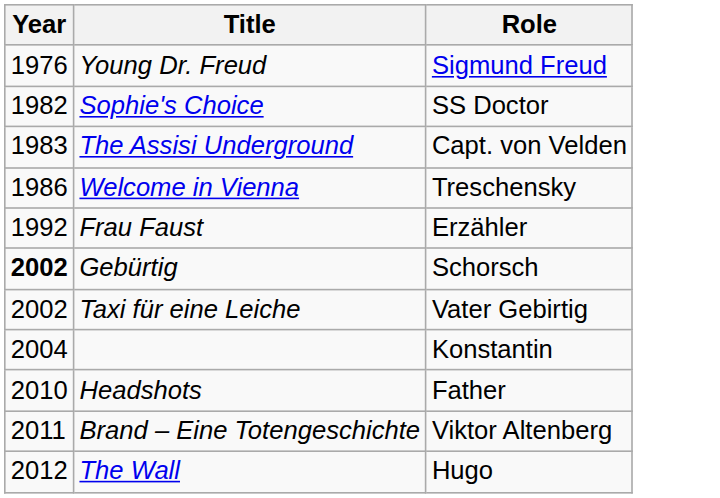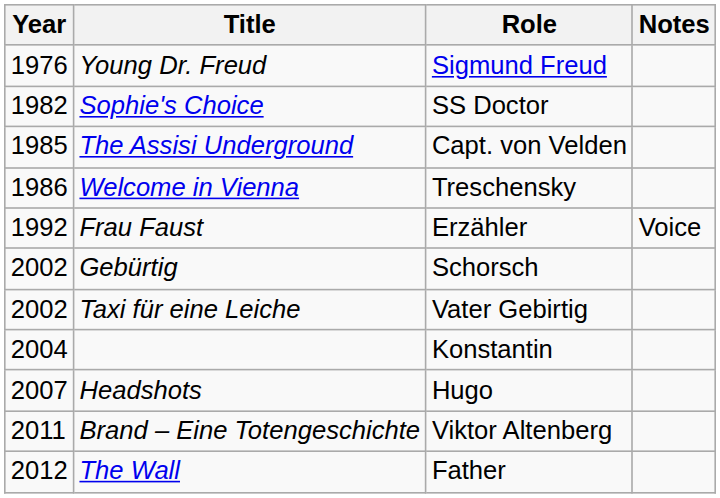 <table class="wikitable">
 <tr>
 <th>Year</th>
 <th>Title</th>
 <th>Role</th>
+<th>Notes</th>
 </tr>
 <tr>
 <td>1976</td>
 <td><em>Young Dr. Freud</em></td>
 <td><a href='#'>Sigmund Freud</a></td>
+<td></td>
 </tr>
 <tr>
 <td>1982</td>
 <td><em><a href='#'>Sophie's Choice</a></em></td>
 <td>SS Doctor</td>
+<td></td>
 </tr>
 <tr>
-<td>1983</td>
+<td>1985</td>
 <td><em><a href='#'>The Assisi Underground</a></em></td>
 <td>Capt. von Velden</td>
+<td></td>
 </tr>
 <tr>
 <td>1986</td>
 <td><em><a href='#'>Welcome in Vienna</a></em></td>
 <td>Treschensky</td>
+<td></td>
 </tr>
 <tr>
 <td>1992</td>
 <td><em>Frau Faust</em></td>
 <td>Erzähler</td>
+<td>Voice</td>
 </tr>
 <tr>
-<td><strong>2002</strong></td>
+<td>2002</td>
 <td><em>Gebürtig</em></td>
 <td>Schorsch</td>
+<td></td>
 </tr>
 <tr>
 <td>2002</td>
 <td><em>Taxi für eine Leiche</em></td>
 <td>Vater Gebirtig</td>
+<td></td>
 </tr>
 <tr>
 <td>2004</td>
 <td><em></em></td>
 <td>Konstantin</td>
+<td></td>
 </tr>
 <tr>
-<td>2010</td>
+<td>2007</td>
 <td><em>Headshots</em></td>
-<td>Father</td>
+<td>Hugo</td>
+<td></td>
 </tr>
 <tr>
 <td>2011</td>
 <td><em>Brand – Eine Totengeschichte</em></td>
 <td>Viktor Altenberg</td>
+<td></td>
 </tr>
 <tr>
 <td>2012</td>
 <td><em><a href='#'>The Wall</a></em></td>
-<td>Hugo</td>
+<td>Father</td>
+<td></td>
 </tr>
 </table>
